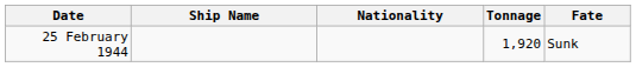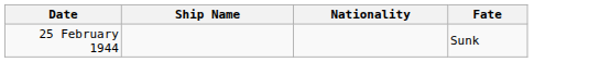 <table class="wikitable sortable">
 <tr>
 <th width="120px">Date</th>
 <th width="180px">Ship Name</th>
 <th width="160px">Nationality</th>
-<th width="25px">Tonnage</th>
 <th width="80px">Fate</th>
 </tr>
 <tr>
 <td align="right">25 February 1944</td>
 <td align="left"></td>
 <td align="left"></td>
-<td align="right">1,920</td>
 <td align="left">Sunk</td>
 </tr>
 </table>
